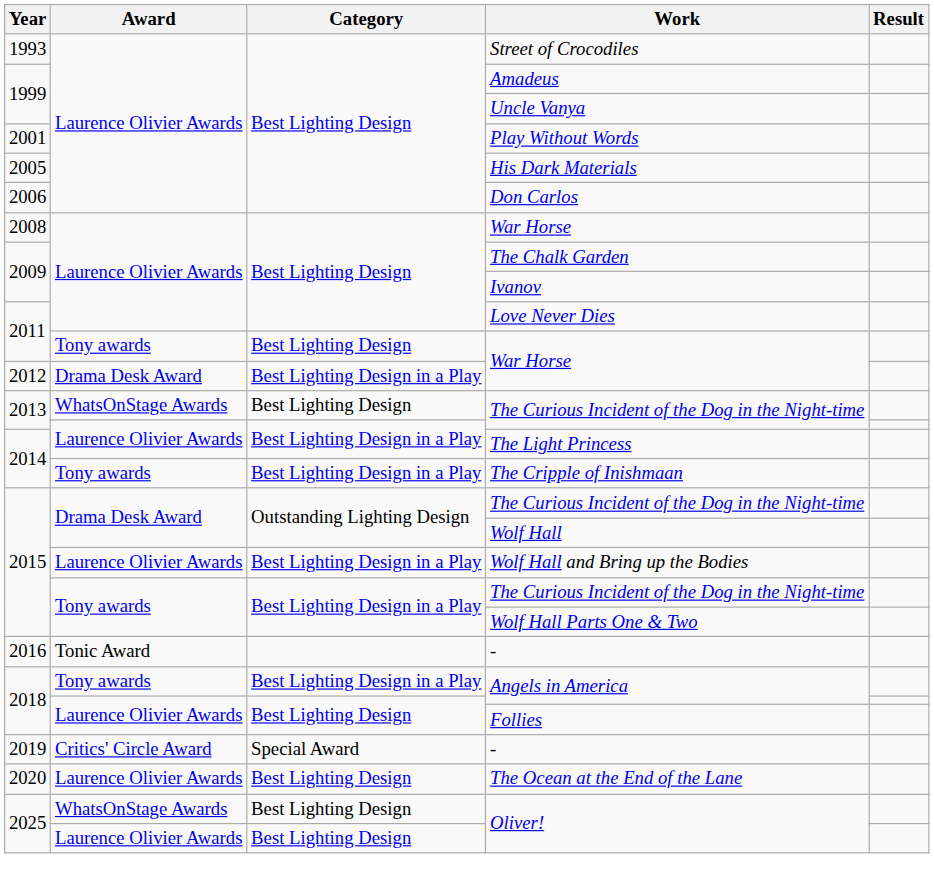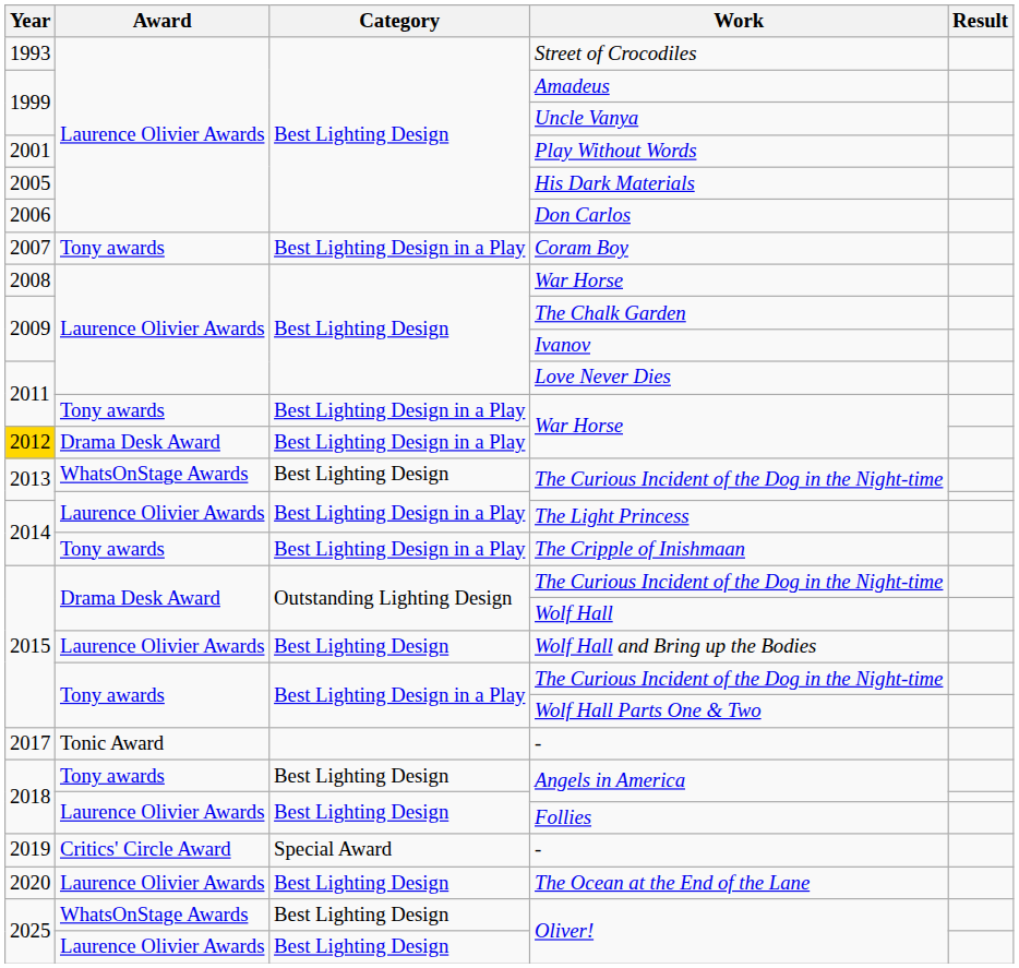 <table class="wikitable sortable">
 <tr>
 <th>Year</th>
 <th>Award</th>
 <th>Category</th>
 <th>Work</th>
 <th>Result</th>
 </tr>
 <tr>
 <td>1993</td>
 <td rowspan="6"><a href='#'>Laurence Olivier Awards</a></td>
 <td rowspan="6"><a href='#'>Best Lighting Design</a></td>
 <td><em>Street of Crocodiles</em></td>
 <td></td>
 </tr>
 <tr>
 <td rowspan="2">1999</td>
 <td><a href='#'><em>Amadeus</em></a></td>
 <td></td>
 </tr>
 <tr>
 <td><em><a href='#'>Uncle Vanya</a></em></td>
 <td></td>
 </tr>
 <tr>
 <td>2001</td>
 <td><em><a href='#'>Play Without Words</a></em></td>
 <td></td>
 </tr>
 <tr>
 <td>2005</td>
 <td><em><a href='#'>His Dark Materials</a></em></td>
 <td></td>
 </tr>
 <tr>
 <td>2006</td>
 <td><em><a href='#'>Don Carlos</a></em></td>
 <td></td>
 </tr>
 <tr>
+<td>2007</td>
+<td><a href='#'>Tony awards</a></td>
+<td><a href='#'>Best Lighting Design in a Play</a></td>
+<td><em><a href='#'>Coram Boy</a></em></td>
+<td></td>
+</tr>
+<tr>
 <td>2008</td>
 <td rowspan="4"><a href='#'>Laurence Olivier Awards</a></td>
 <td rowspan="4"><a href='#'>Best Lighting Design</a></td>
 <td><em><a href='#'>War Horse</a></em></td>
 <td></td>
 </tr>
 <tr>
 <td rowspan="2">2009</td>
 <td><em><a href='#'>The Chalk Garden</a></em></td>
 <td></td>
 </tr>
 <tr>
 <td><em><a href='#'>Ivanov</a></em></td>
 <td></td>
 </tr>
 <tr>
 <td rowspan="2">2011</td>
 <td><em><a href='#'>Love Never Dies</a></em></td>
 <td></td>
 </tr>
 <tr>
 <td><a href='#'>Tony awards</a></td>
-<td><a href='#'>Best Lighting Design</a></td>
+<td><a href='#'>Best Lighting Design in a Play</a></td>
 <td rowspan="2"><em><a href='#'>War Horse</a></em></td>
 <td></td>
 </tr>
 <tr>
-<td>2012</td>
+<td style="background: gold;">2012</td>
 <td><a href='#'>Drama Desk Award</a></td>
 <td><a href='#'>Best Lighting Design in a Play</a></td>
 <td></td>
 </tr>
 <tr>
 <td rowspan="2">2013</td>
 <td><a href='#'>WhatsOnStage Awards</a></td>
 <td>Best Lighting Design</td>
 <td rowspan="2"><em><a href='#'>The Curious Incident of the Dog in the Night-time</a></em></td>
 <td></td>
 </tr>
 <tr>
 <td rowspan="2"><a href='#'>Laurence Olivier Awards</a></td>
 <td rowspan="2"><a href='#'>Best Lighting Design in a Play</a></td>
 <td></td>
 </tr>
 <tr>
 <td rowspan="2">2014</td>
 <td><em><a href='#'>The Light Princess</a></em></td>
 <td></td>
 </tr>
 <tr>
 <td><a href='#'>Tony awards</a></td>
 <td><a href='#'>Best Lighting Design in a Play</a></td>
 <td><em><a href='#'>The Cripple of Inishmaan</a></em></td>
 <td></td>
 </tr>
 <tr>
 <td rowspan="5">2015</td>
 <td rowspan="2"><a href='#'>Drama Desk Award</a></td>
 <td rowspan="2">Outstanding Lighting Design</td>
 <td><em><a href='#'>The Curious Incident of the Dog in the Night-time</a></em></td>
 <td></td>
 </tr>
 <tr>
 <td><em><a href='#'>Wolf Hall</a></em></td>
 <td></td>
 </tr>
 <tr>
 <td><a href='#'>Laurence Olivier Awards</a></td>
-<td><a href='#'>Best Lighting Design in a Play</a></td>
+<td><a href='#'>Best Lighting Design</a></td>
 <td><em><a href='#'>Wolf Hall</a> and Bring up the Bodies</em></td>
 <td></td>
 </tr>
 <tr>
 <td rowspan="2"><a href='#'>Tony awards</a></td>
 <td rowspan="2"><a href='#'>Best Lighting Design in a Play</a></td>
 <td><em><a href='#'>The Curious Incident of the Dog in the Night-time</a></em></td>
 <td></td>
 </tr>
 <tr>
 <td><em><a href='#'>Wolf Hall Parts One & Two</a></em></td>
 <td></td>
 </tr>
 <tr>
-<td>2016</td>
+<td>2017</td>
 <td>Tonic Award</td>
 <td></td>
 <td>-</td>
 <td></td>
 </tr>
 <tr>
 <td rowspan="3">2018</td>
 <td><a href='#'>Tony awards</a></td>
-<td><a href='#'>Best Lighting Design in a Play</a></td>
+<td>Best Lighting Design</td>
 <td rowspan="2"><em><a href='#'>Angels in America</a></em></td>
 <td></td>
 </tr>
 <tr>
 <td rowspan="2"><a href='#'>Laurence Olivier Awards</a></td>
 <td rowspan="2"><a href='#'>Best Lighting Design</a></td>
 <td></td>
 </tr>
 <tr>
 <td><em><a href='#'>Follies</a></em></td>
 <td></td>
 </tr>
 <tr>
 <td>2019</td>
 <td><a href='#'>Critics' Circle Award</a></td>
 <td>Special Award</td>
 <td>-</td>
 <td></td>
 </tr>
 <tr>
 <td>2020</td>
 <td><a href='#'>Laurence Olivier Awards</a></td>
 <td><a href='#'>Best Lighting Design</a></td>
 <td><em><a href='#'>The Ocean at the End of the Lane</a></em></td>
 <td></td>
 </tr>
 <tr>
 <td rowspan="2">2025</td>
 <td><a href='#'>WhatsOnStage Awards</a></td>
 <td>Best Lighting Design</td>
 <td rowspan="2"><em><a href='#'>Oliver!</a></em></td>
 <td></td>
 </tr>
 <tr>
 <td><a href='#'>Laurence Olivier Awards</a></td>
 <td><a href='#'>Best Lighting Design</a></td>
 <td></td>
 </tr>
 </table>
